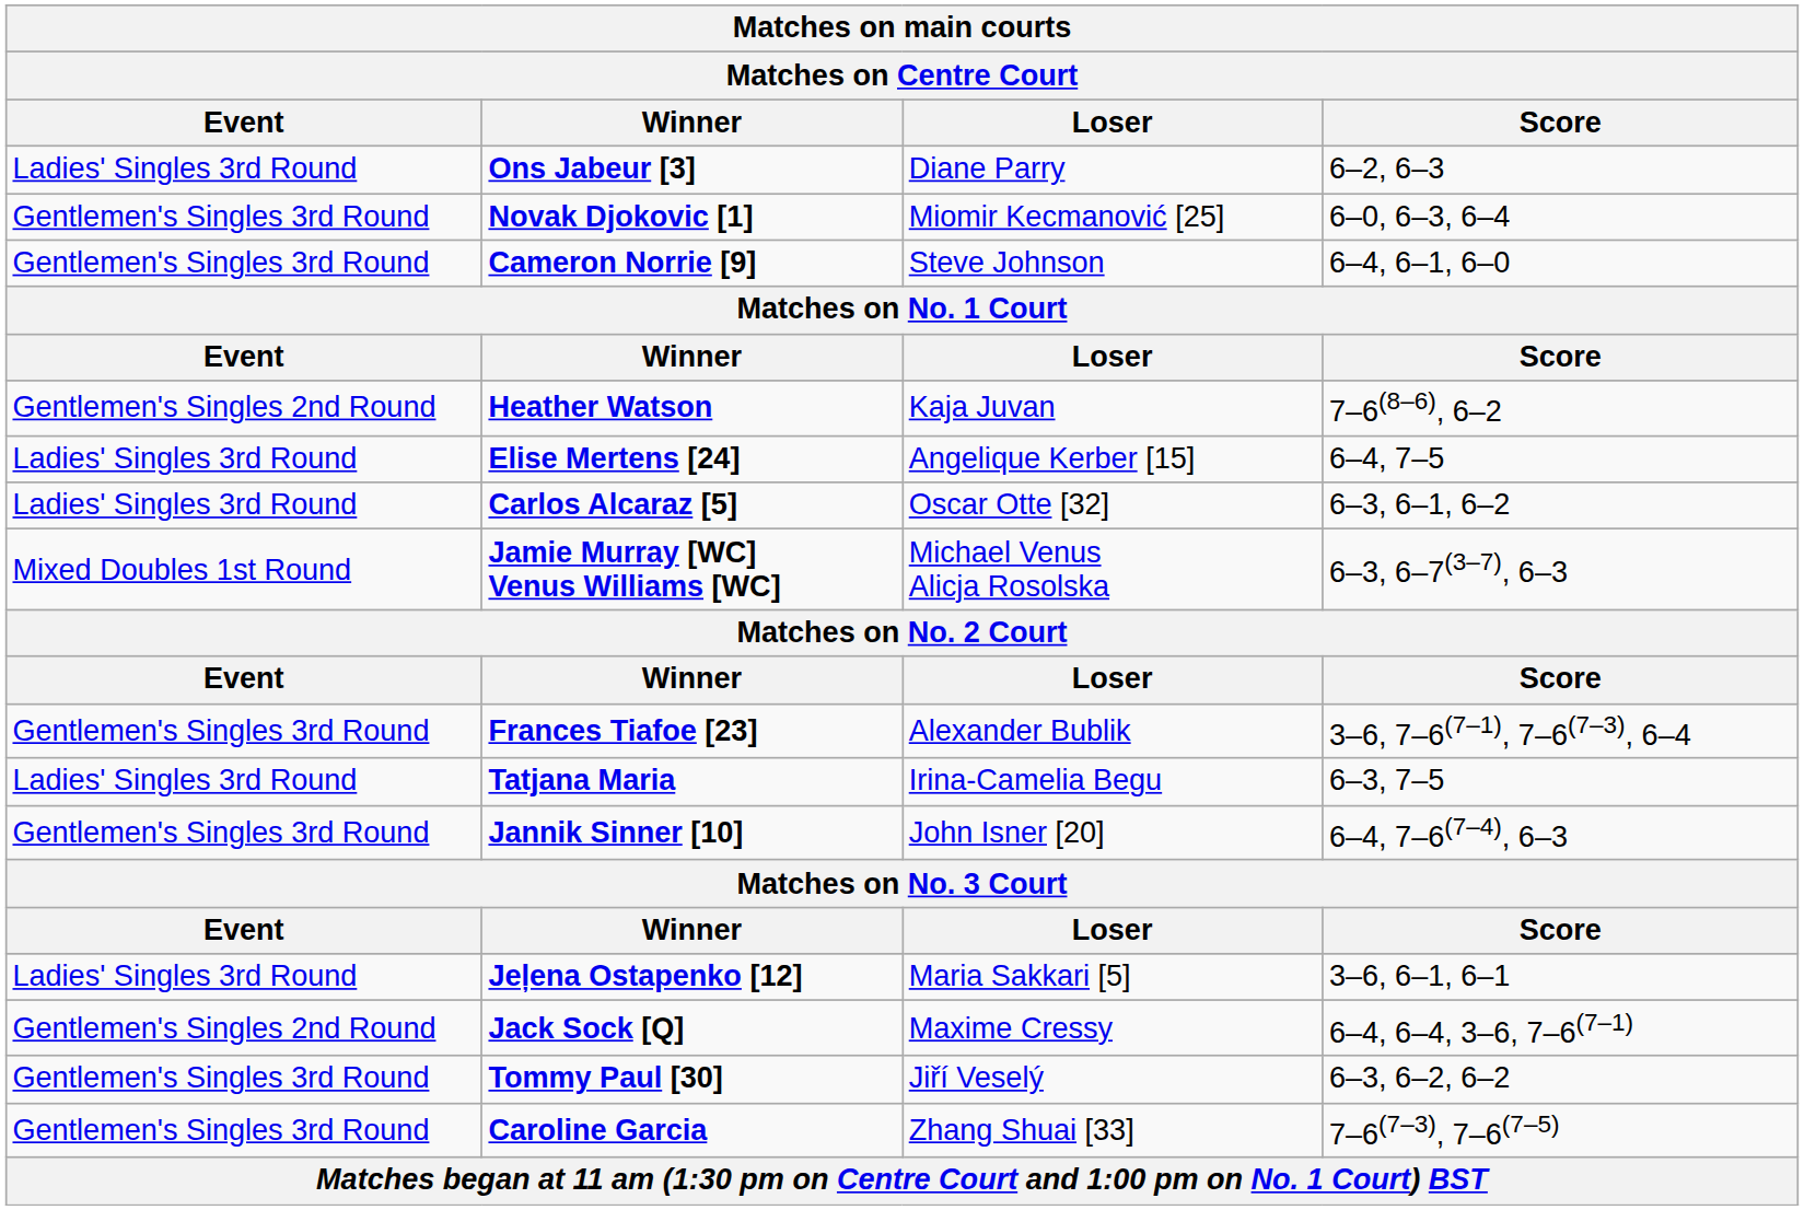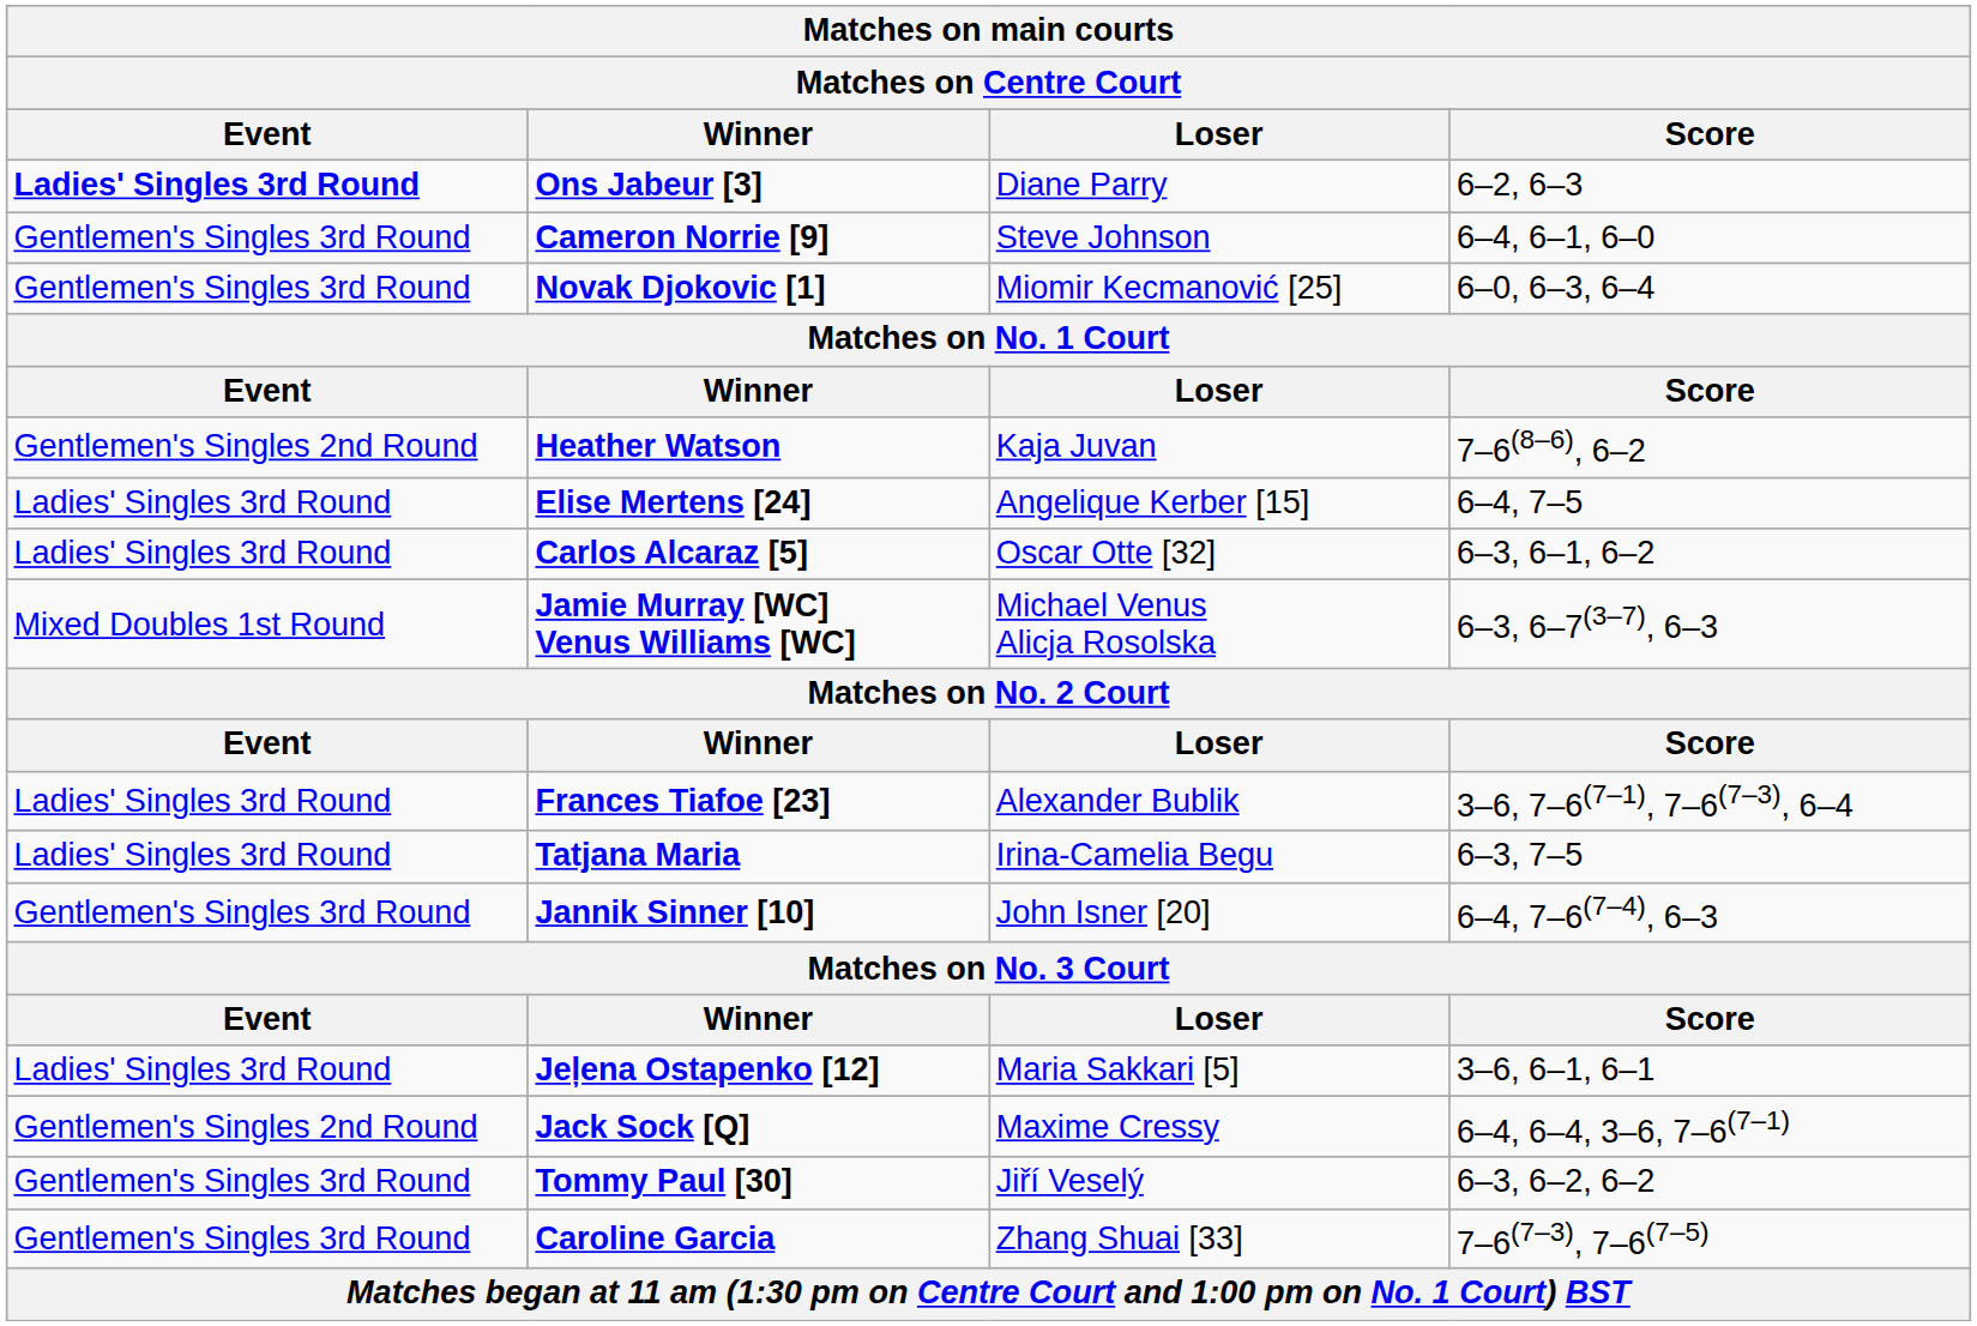 <table class="wikitable collapsible uncollapsed" style="margin:auto;">
 <tr>
 <th colspan="4" style="white-space:nowrap;">Matches on main courts</th>
 </tr>
 <tr>
 <th colspan="4">Matches on <a href='#'>Centre Court</a></th>
 </tr>
 <tr>
 <th width="250">Event</th>
 <th width="220">Winner</th>
 <th width="220">Loser</th>
 <th width="250">Score</th>
 </tr>
 <tr>
-<td><a href='#'>Ladies' Singles 3rd Round</a></td>
+<td><strong><a href='#'>Ladies' Singles 3rd Round</a></strong></td>
 <td><strong> <a href='#'>Ons Jabeur</a> [3]</strong></td>
 <td> <a href='#'>Diane Parry</a></td>
 <td>6–2, 6–3</td>
 </tr>
 <tr>
 <td><a href='#'>Gentlemen's Singles 3rd Round</a></td>
+<td><strong> <a href='#'>Cameron Norrie</a> [9]</strong></td>
+<td> <a href='#'>Steve Johnson</a></td>
+<td>6–4, 6–1, 6–0</td>
+</tr>
+<tr>
+<td><a href='#'>Gentlemen's Singles 3rd Round</a></td>
 <td><strong> <a href='#'>Novak Djokovic</a> [1]</strong></td>
 <td> <a href='#'>Miomir Kecmanović</a> [25]</td>
 <td>6–0, 6–3, 6–4</td>
-</tr>
-<tr>
-<td><a href='#'>Gentlemen's Singles 3rd Round</a></td>
-<td><strong> <a href='#'>Cameron Norrie</a> [9]</strong></td>
-<td> <a href='#'>Steve Johnson</a></td>
-<td>6–4, 6–1, 6–0</td>
 </tr>
 <tr>
 <th colspan="4">Matches on <a href='#'>No. 1 Court</a></th>
 </tr>
 <tr>
 <th width="220">Event</th>
 <th width="220">Winner</th>
 <th width="220">Loser</th>
 <th width="250">Score</th>
 </tr>
 <tr>
 <td><a href='#'>Gentlemen's Singles 2nd Round</a></td>
 <td><strong> <a href='#'>Heather Watson</a></strong></td>
 <td> <a href='#'>Kaja Juvan</a></td>
 <td>7–6<sup>(8–6)</sup>, 6–2</td>
 </tr>
 <tr>
 <td><a href='#'>Ladies' Singles 3rd Round</a></td>
 <td><strong> <a href='#'>Elise Mertens</a> [24]</strong></td>
 <td> <a href='#'>Angelique Kerber</a> [15]</td>
 <td>6–4, 7–5</td>
 </tr>
 <tr>
 <td><a href='#'>Ladies' Singles 3rd Round</a></td>
 <td><strong> <a href='#'>Carlos Alcaraz</a> [5]</strong></td>
 <td> <a href='#'>Oscar Otte</a> [32]</td>
 <td>6–3, 6–1, 6–2</td>
 </tr>
 <tr>
 <td><a href='#'>Mixed Doubles 1st Round</a></td>
 <td><strong> <a href='#'>Jamie Murray</a> [WC]<br> <a href='#'>Venus Williams</a> [WC]</strong></td>
 <td> <a href='#'>Michael Venus</a><br> <a href='#'>Alicja Rosolska</a></td>
 <td>6–3, 6–7<sup>(3–7)</sup>, 6–3</td>
 </tr>
 <tr>
 <th colspan="4">Matches on <a href='#'>No. 2 Court</a></th>
 </tr>
 <tr>
 <th width="220">Event</th>
 <th width="220">Winner</th>
 <th width="220">Loser</th>
 <th width="250">Score</th>
 </tr>
 <tr>
-<td><a href='#'>Gentlemen's Singles 3rd Round</a></td>
+<td><a href='#'>Ladies' Singles 3rd Round</a></td>
 <td><strong> <a href='#'>Frances Tiafoe</a> [23]</strong></td>
 <td> <a href='#'>Alexander Bublik</a></td>
 <td>3–6, 7–6<sup>(7–1)</sup>, 7–6<sup>(7–3)</sup>, 6–4</td>
 </tr>
 <tr>
 <td><a href='#'>Ladies' Singles 3rd Round</a></td>
 <td><strong> <a href='#'>Tatjana Maria</a></strong></td>
 <td> <a href='#'>Irina-Camelia Begu</a></td>
 <td>6–3, 7–5</td>
 </tr>
 <tr>
 <td><a href='#'>Gentlemen's Singles 3rd Round</a></td>
 <td><strong> <a href='#'>Jannik Sinner</a> [10]</strong></td>
 <td> <a href='#'>John Isner</a> [20]</td>
 <td>6–4, 7–6<sup>(7–4)</sup>, 6–3</td>
 </tr>
 <tr>
 <th colspan="4">Matches on <a href='#'>No. 3 Court</a></th>
 </tr>
 <tr>
 <th width="220">Event</th>
 <th width="220">Winner</th>
 <th width="220">Loser</th>
 <th width="250">Score</th>
 </tr>
 <tr>
 <td><a href='#'>Ladies' Singles 3rd Round</a></td>
 <td><strong> <a href='#'>Jeļena Ostapenko</a> [12]</strong></td>
 <td> <a href='#'>Maria Sakkari</a> [5]</td>
 <td>3–6, 6–1, 6–1</td>
 </tr>
 <tr>
 <td><a href='#'>Gentlemen's Singles 2nd Round</a></td>
 <td><strong> <a href='#'>Jack Sock</a> [Q]</strong></td>
 <td> <a href='#'>Maxime Cressy</a></td>
 <td>6–4, 6–4, 3–6, 7–6<sup>(7–1)</sup></td>
 </tr>
 <tr>
 <td><a href='#'>Gentlemen's Singles 3rd Round</a></td>
 <td><strong> <a href='#'>Tommy Paul</a> [30]</strong></td>
 <td> <a href='#'>Jiří Veselý</a></td>
 <td>6–3, 6–2, 6–2</td>
 </tr>
 <tr>
 <td><a href='#'>Gentlemen's Singles 3rd Round</a></td>
 <td><strong> <a href='#'>Caroline Garcia</a></strong></td>
 <td> <a href='#'>Zhang Shuai</a> [33]</td>
 <td>7–6<sup>(7–3)</sup>, 7–6<sup>(7–5)</sup></td>
 </tr>
 <tr>
 <th colspan=4><em>Matches began at 11 am (1:30 pm on <a href='#'>Centre Court</a> and 1:00 pm on <a href='#'>No. 1 Court</a>) <a href='#'>BST</a></em></th>
 </tr>
 </table>
